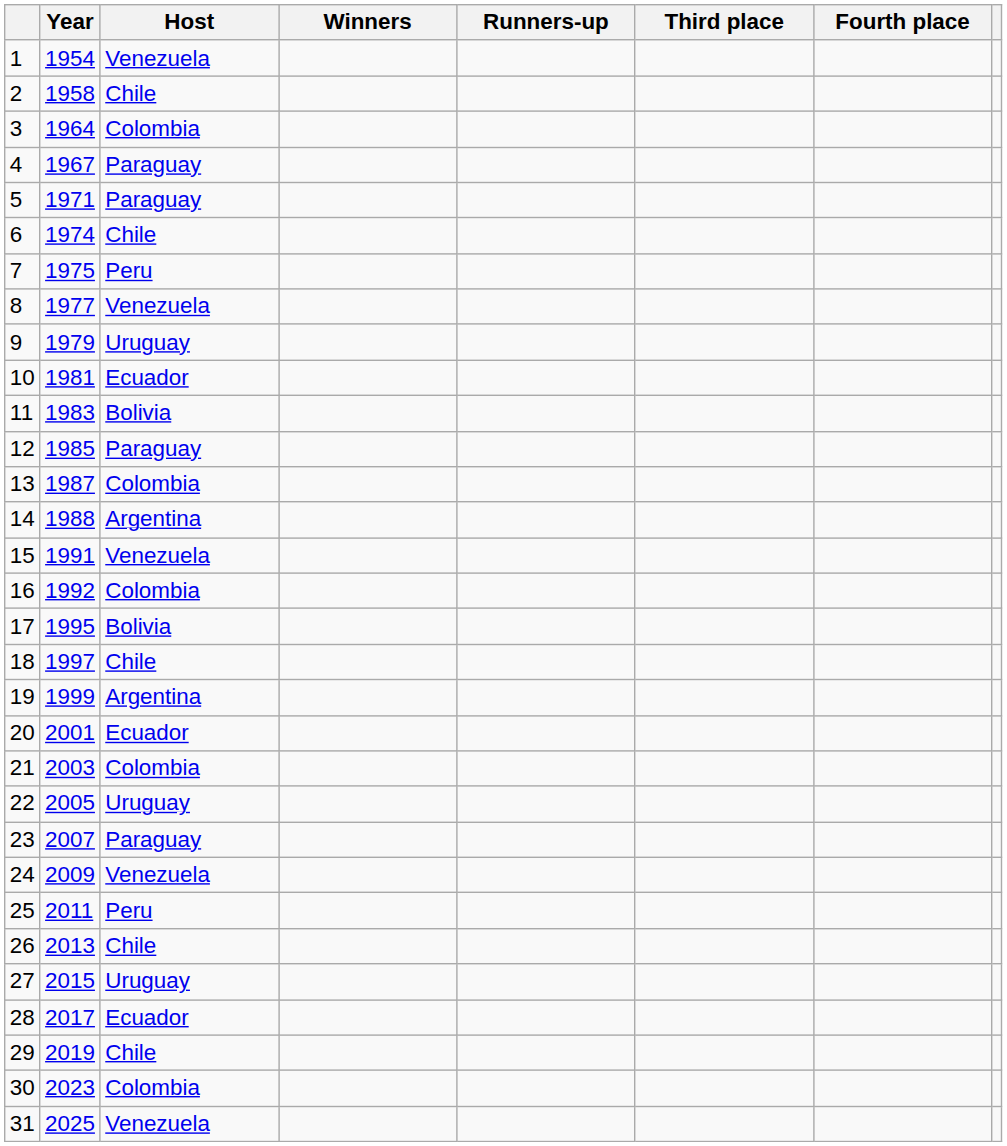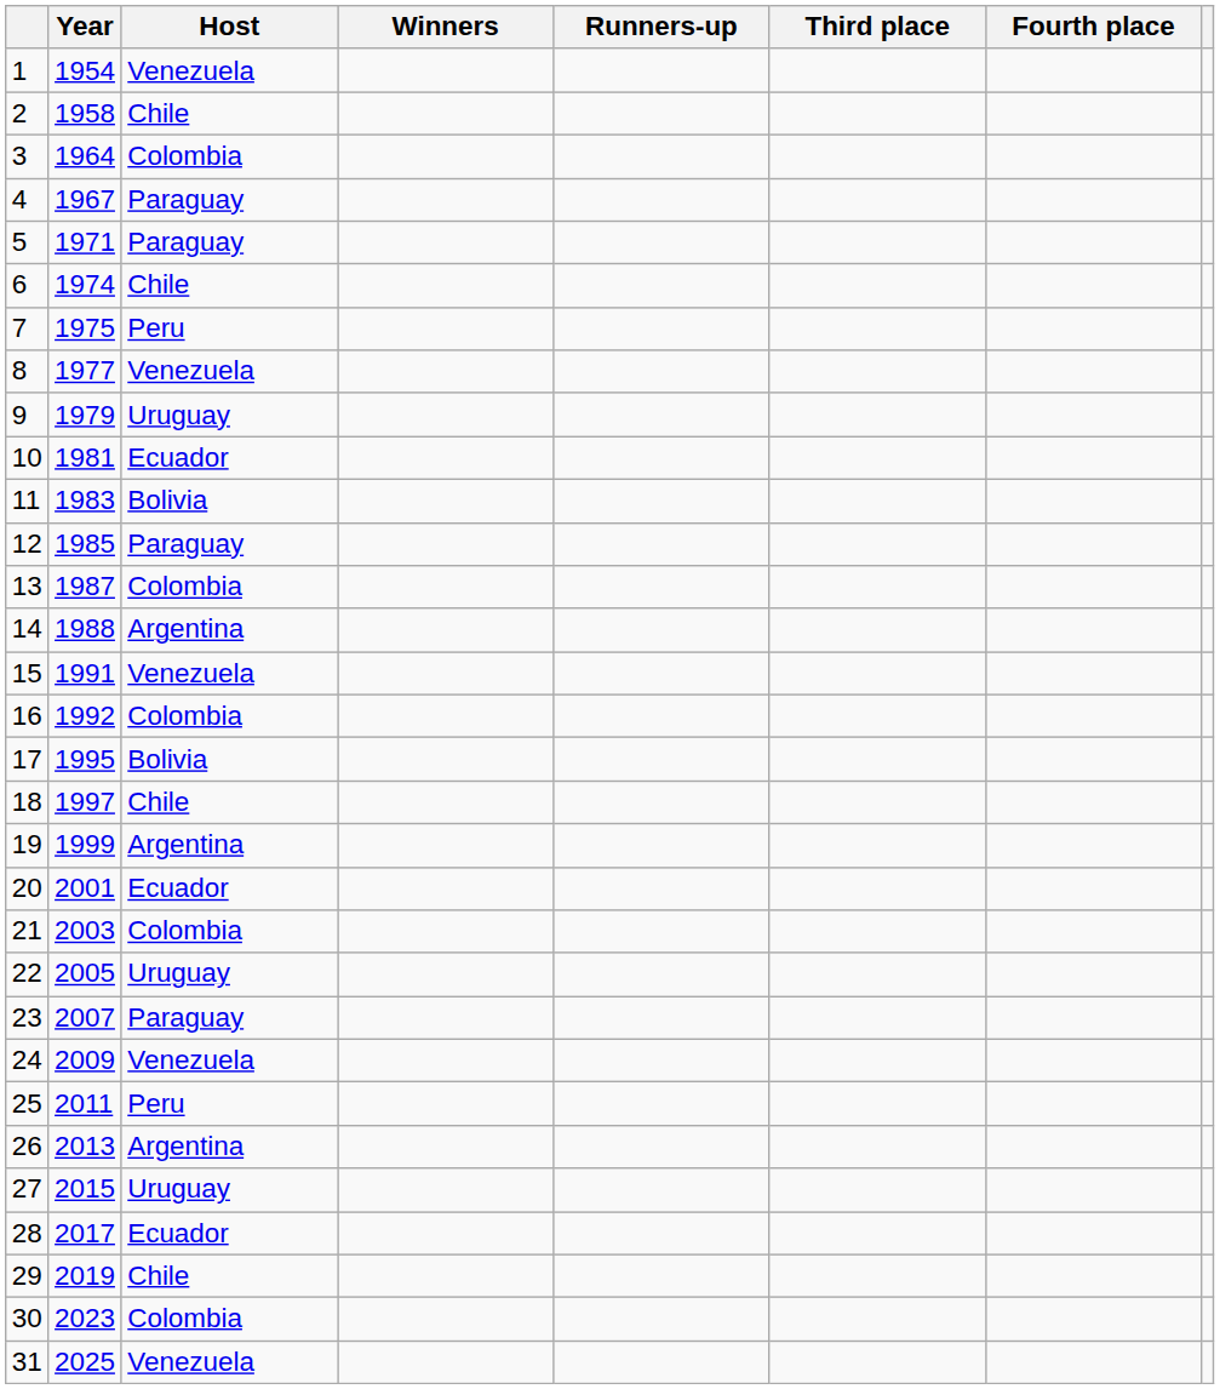 <table class="wikitable sortable" style="font-size:; width:; text-align:;">
 <tr>
 <th width=></th>
 <th width=>Year</th>
 <th width= 120px>Host</th>
 <th width= 120px> Winners</th>
 <th width= 120px> Runners-up</th>
 <th width= 120px> Third place</th>
 <th width= 120px>Fourth place</th>
 <th width=></th>
 </tr>
 <tr>
 <td>1</td>
 <td><a href='#'>1954</a></td>
 <td><a href='#'>Venezuela</a></td>
 <td><strong></strong></td>
 <td></td>
 <td></td>
 <td></td>
 <td></td>
 </tr>
 <tr>
 <td>2</td>
 <td><a href='#'>1958</a></td>
 <td><a href='#'>Chile</a></td>
 <td><strong></strong></td>
 <td></td>
 <td></td>
 <td></td>
 <td></td>
 </tr>
 <tr>
 <td>3</td>
 <td><a href='#'>1964</a></td>
 <td><a href='#'>Colombia</a></td>
 <td><strong></strong></td>
 <td></td>
 <td></td>
 <td></td>
 <td></td>
 </tr>
 <tr>
 <td>4</td>
 <td><a href='#'>1967</a></td>
 <td><a href='#'>Paraguay</a></td>
 <td><strong></strong></td>
 <td></td>
 <td></td>
 <td></td>
 <td></td>
 </tr>
 <tr>
 <td>5</td>
 <td><a href='#'>1971</a></td>
 <td><a href='#'>Paraguay</a></td>
 <td><strong></strong></td>
 <td></td>
 <td></td>
 <td></td>
 <td></td>
 </tr>
 <tr>
 <td>6</td>
 <td><a href='#'>1974</a></td>
 <td><a href='#'>Chile</a></td>
 <td><strong></strong></td>
 <td></td>
 <td></td>
 <td></td>
 <td></td>
 </tr>
 <tr>
 <td>7</td>
 <td><a href='#'>1975</a></td>
 <td><a href='#'>Peru</a></td>
 <td><strong></strong></td>
 <td></td>
 <td></td>
 <td></td>
 <td></td>
 </tr>
 <tr>
 <td>8</td>
 <td><a href='#'>1977</a></td>
 <td><a href='#'>Venezuela</a></td>
 <td><strong></strong></td>
 <td></td>
 <td></td>
 <td></td>
 <td></td>
 </tr>
 <tr>
 <td>9</td>
 <td><a href='#'>1979</a></td>
 <td><a href='#'>Uruguay</a></td>
 <td><strong></strong></td>
 <td></td>
 <td></td>
 <td></td>
 <td></td>
 </tr>
 <tr>
 <td>10</td>
 <td><a href='#'>1981</a></td>
 <td><a href='#'>Ecuador</a></td>
 <td><strong></strong></td>
 <td></td>
 <td></td>
 <td></td>
 <td></td>
 </tr>
 <tr>
 <td>11</td>
 <td><a href='#'>1983</a></td>
 <td><a href='#'>Bolivia</a></td>
 <td><strong></strong></td>
 <td></td>
 <td></td>
 <td></td>
 <td></td>
 </tr>
 <tr>
 <td>12</td>
 <td><a href='#'>1985</a></td>
 <td><a href='#'>Paraguay</a></td>
 <td><strong></strong></td>
 <td></td>
 <td></td>
 <td></td>
 <td></td>
 </tr>
 <tr>
 <td>13</td>
 <td><a href='#'>1987</a></td>
 <td><a href='#'>Colombia</a></td>
 <td><strong></strong></td>
 <td></td>
 <td></td>
 <td></td>
 <td></td>
 </tr>
 <tr>
 <td>14</td>
 <td><a href='#'>1988</a></td>
 <td><a href='#'>Argentina</a></td>
 <td><strong></strong></td>
 <td></td>
 <td></td>
 <td></td>
 <td></td>
 </tr>
 <tr>
 <td>15</td>
 <td><a href='#'>1991</a></td>
 <td><a href='#'>Venezuela</a></td>
 <td><strong></strong></td>
 <td></td>
 <td></td>
 <td></td>
 <td></td>
 </tr>
 <tr>
 <td>16</td>
 <td><a href='#'>1992</a></td>
 <td><a href='#'>Colombia</a></td>
 <td><strong></strong></td>
 <td></td>
 <td></td>
 <td></td>
 <td></td>
 </tr>
 <tr>
 <td>17</td>
 <td><a href='#'>1995</a></td>
 <td><a href='#'>Bolivia</a></td>
 <td><strong></strong></td>
 <td></td>
 <td></td>
 <td></td>
 <td></td>
 </tr>
 <tr>
 <td>18</td>
 <td><a href='#'>1997</a></td>
 <td><a href='#'>Chile</a></td>
 <td><strong></strong></td>
 <td></td>
 <td></td>
 <td></td>
 <td></td>
 </tr>
 <tr>
 <td>19</td>
 <td><a href='#'>1999</a></td>
 <td><a href='#'>Argentina</a></td>
 <td><strong></strong></td>
 <td></td>
 <td></td>
 <td></td>
 <td></td>
 </tr>
 <tr>
 <td>20</td>
 <td><a href='#'>2001</a></td>
 <td><a href='#'>Ecuador</a></td>
 <td><strong></strong></td>
 <td></td>
 <td></td>
 <td></td>
 <td></td>
 </tr>
 <tr>
 <td>21</td>
 <td><a href='#'>2003</a></td>
 <td><a href='#'>Colombia</a></td>
 <td><strong></strong></td>
 <td></td>
 <td></td>
 <td></td>
 <td></td>
 </tr>
 <tr>
 <td>22</td>
 <td><a href='#'>2005</a></td>
 <td><a href='#'>Uruguay</a></td>
 <td><strong></strong></td>
 <td></td>
 <td></td>
 <td></td>
 <td></td>
 </tr>
 <tr>
 <td>23</td>
 <td><a href='#'>2007</a></td>
 <td><a href='#'>Paraguay</a></td>
 <td><strong></strong></td>
 <td></td>
 <td></td>
 <td></td>
 <td></td>
 </tr>
 <tr>
 <td>24</td>
 <td><a href='#'>2009</a></td>
 <td><a href='#'>Venezuela</a></td>
 <td><strong></strong></td>
 <td></td>
 <td></td>
 <td></td>
 <td></td>
 </tr>
 <tr>
 <td>25</td>
 <td><a href='#'>2011</a></td>
 <td><a href='#'>Peru</a></td>
 <td><strong></strong></td>
 <td></td>
 <td></td>
 <td></td>
 <td></td>
 </tr>
 <tr>
 <td>26</td>
 <td><a href='#'>2013</a></td>
-<td><a href='#'>Chile</a></td>
+<td><a href='#'>Argentina</a></td>
 <td><strong></strong></td>
 <td></td>
 <td></td>
 <td></td>
 <td></td>
 </tr>
 <tr>
 <td>27</td>
 <td><a href='#'>2015</a></td>
 <td><a href='#'>Uruguay</a></td>
 <td><strong></strong></td>
 <td></td>
 <td></td>
 <td></td>
 <td></td>
 </tr>
 <tr>
 <td>28</td>
 <td><a href='#'>2017</a></td>
 <td><a href='#'>Ecuador</a></td>
 <td><strong></strong></td>
 <td></td>
 <td></td>
 <td></td>
 <td></td>
 </tr>
 <tr>
 <td>29</td>
 <td><a href='#'>2019</a></td>
 <td><a href='#'>Chile</a></td>
 <td><strong></strong></td>
 <td></td>
 <td></td>
 <td></td>
 <td></td>
 </tr>
 <tr>
 <td>30</td>
 <td><a href='#'>2023</a></td>
 <td><a href='#'>Colombia</a></td>
 <td><strong></strong></td>
 <td></td>
 <td></td>
 <td></td>
 <td></td>
 </tr>
 <tr>
 <td>31</td>
 <td><a href='#'>2025</a></td>
 <td><a href='#'>Venezuela</a></td>
 <td><strong></strong></td>
 <td></td>
 <td></td>
 <td></td>
 <td></td>
 </tr>
 </table>
